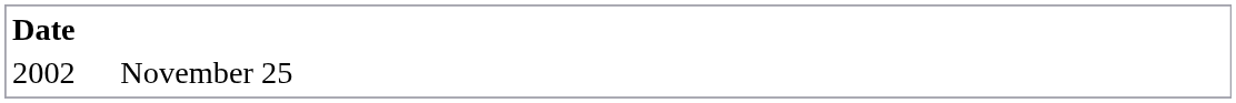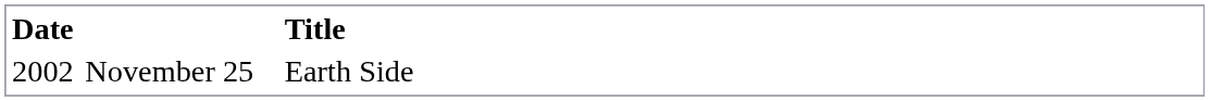 <table style="border: 1px solid #a0a0aa; width: 100%;">
 <tr>
 <td width=3%><strong>Date</strong></td>
 <td width=15%></td>
+<td width=40%><strong>Title</strong></td>
 <td width=30%></td>
 </tr>
 <tr>
 <td>2002</td>
 <td>November 25</td>
+<td>Earth Side</td>
 <td></td>
 </tr>
 </table>
